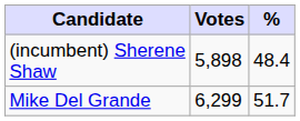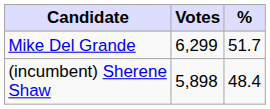 <table class="wikitable">
 <tr>
 <th style="background:#ddf; width:150px;">Candidate</th>
 <th style="background:#ddf;">Votes</th>
 <th style="background:#ddf;">%</th>
 </tr>
 <tr>
+<td><a href='#'>Mike Del Grande</a></td>
+<td>6,299</td>
+<td>51.7</td>
+</tr>
+<tr>
 <td>(incumbent) <a href='#'>Sherene Shaw</a></td>
 <td>5,898</td>
 <td>48.4</td>
 </tr>
-<tr>
-<td><a href='#'>Mike Del Grande</a></td>
-<td>6,299</td>
-<td>51.7</td>
-</tr>
 </table>
